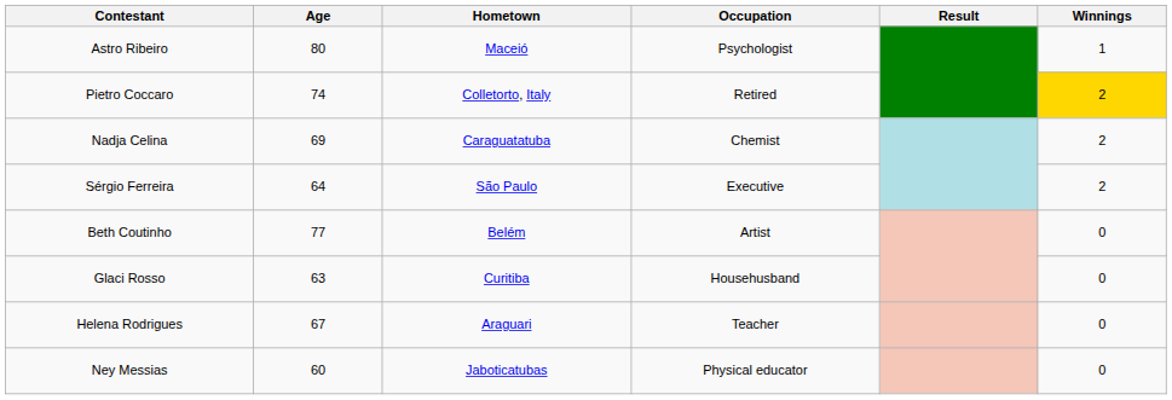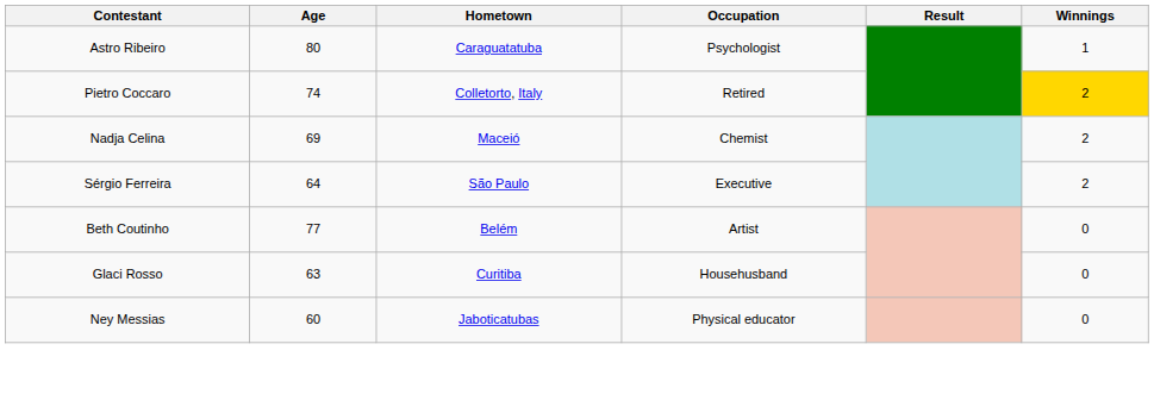 <table class="wikitable sortable" style="margin:1em auto; text-align:center; font-size:90%; width:100%;">
 <tr>
 <th width="200px">Contestant</th>
 <th width="100px">Age</th>
 <th width="200px">Hometown</th>
 <th width="200px">Occupation</th>
 <th width="125px">Result</th>
 <th width="100px">Winnings</th>
 </tr>
 <tr style="height:50px">
 <td>Astro Ribeiro</td>
 <td>80</td>
-<td><a href='#'>Maceió</a></td>
+<td><a href='#'>Caraguatatuba</a></td>
 <td>Psychologist</td>
 <td rowspan="2" bgcolor="008000"></td>
 <td>1</td>
 </tr>
 <tr style="height:50px">
 <td>Pietro Coccaro</td>
 <td>74</td>
 <td><a href='#'>Colletorto</a>, <a href='#'>Italy</a></td>
 <td>Retired</td>
 <td style="background: gold;">2</td>
 </tr>
 <tr style="height:50px">
 <td>Nadja Celina</td>
 <td>69</td>
-<td><a href='#'>Caraguatatuba</a></td>
+<td><a href='#'>Maceió</a></td>
 <td>Chemist</td>
 <td rowspan="2" bgcolor="B0E0E6"></td>
 <td>2</td>
 </tr>
 <tr style="height:50px">
 <td>Sérgio Ferreira</td>
 <td>64</td>
 <td><a href='#'>São Paulo</a></td>
 <td>Executive</td>
 <td>2</td>
 </tr>
 <tr style="height:50px">
 <td>Beth Coutinho</td>
 <td>77</td>
 <td><a href='#'>Belém</a></td>
 <td>Artist</td>
 <td rowspan="2" bgcolor="F4C7B8"></td>
 <td>0</td>
 </tr>
 <tr style="height:50px">
 <td>Glaci Rosso</td>
 <td>63</td>
 <td><a href='#'>Curitiba</a></td>
 <td>Househusband</td>
 <td>0</td>
 </tr>
 <tr style="height:50px">
-<td>Helena Rodrigues</td>
-<td>67</td>
-<td><a href='#'>Araguari</a></td>
-<td>Teacher</td>
-<td bgcolor=F4C7B8></td>
-<td>0</td>
-</tr>
-<tr style="height:50px">
 <td>Ney Messias</td>
 <td>60</td>
 <td><a href='#'>Jaboticatubas</a></td>
 <td>Physical educator</td>
 <td bgcolor=F4C7B8></td>
 <td>0</td>
 </tr>
 </table>
